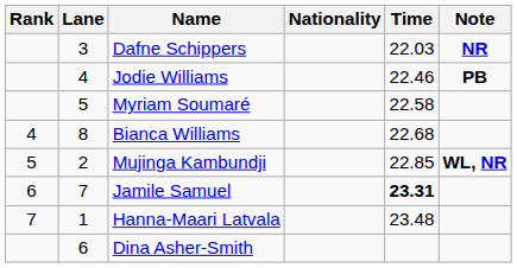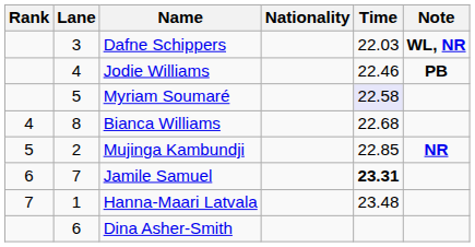 <table class="wikitable sortable" style="text-align:center">
 <tr>
 <th>Rank</th>
 <th>Lane</th>
 <th>Name</th>
 <th>Nationality</th>
 <th>Time</th>
 <th>Note</th>
 </tr>
 <tr>
 <td></td>
 <td>3</td>
 <td align=left><a href='#'>Dafne Schippers</a></td>
 <td align=left></td>
 <td>22.03</td>
-<td><strong><a href='#'>NR</a></strong></td>
+<td><strong>WL, <a href='#'>NR</a></strong></td>
 </tr>
 <tr>
 <td></td>
 <td>4</td>
 <td align=left><a href='#'>Jodie Williams</a></td>
 <td align=left></td>
 <td>22.46</td>
 <td><strong>PB</strong></td>
 </tr>
 <tr>
 <td></td>
 <td>5</td>
 <td align=left><a href='#'>Myriam Soumaré</a></td>
 <td align=left></td>
-<td>22.58</td>
+<td style="background: lavender;">22.58</td>
 <td></td>
 </tr>
 <tr>
 <td>4</td>
 <td>8</td>
 <td align=left><a href='#'>Bianca Williams</a></td>
 <td align=left></td>
 <td>22.68</td>
 <td></td>
 </tr>
 <tr>
 <td>5</td>
 <td>2</td>
 <td align=left><a href='#'>Mujinga Kambundji</a></td>
 <td align=left></td>
 <td>22.85</td>
-<td><strong>WL, <a href='#'>NR</a></strong></td>
+<td><strong><a href='#'>NR</a></strong></td>
 </tr>
 <tr>
 <td>6</td>
 <td>7</td>
 <td align=left><a href='#'>Jamile Samuel</a></td>
 <td align=left></td>
 <td><strong>23.31</strong></td>
 <td></td>
 </tr>
 <tr>
 <td>7</td>
 <td>1</td>
 <td align=left><a href='#'>Hanna-Maari Latvala</a></td>
 <td align=left></td>
 <td>23.48</td>
 <td></td>
 </tr>
 <tr>
 <td></td>
 <td>6</td>
 <td align=left><a href='#'>Dina Asher-Smith</a></td>
 <td align=left></td>
 <td></td>
 <td></td>
 </tr>
 </table>
